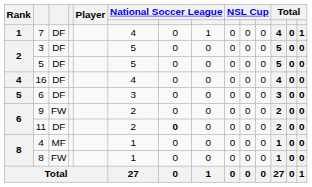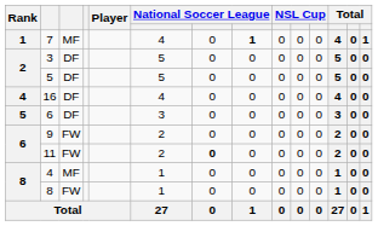 <table class="wikitable sortable" style="text-align:center">
 <tr>
 <th rowspan="2">Rank</th>
 <th rowspan="2"></th>
 <th rowspan="2"></th>
 <th rowspan="2"></th>
 <th rowspan="2">Player</th>
 <th colspan="3"><a href='#'>National Soccer League</a></th>
 <th colspan="3"><a href='#'>NSL Cup</a></th>
 <th colspan="3">Total</th>
 </tr>
 <tr>
 <th></th>
 <th></th>
 <th></th>
 <th></th>
 <th></th>
 <th></th>
 <th></th>
 <th></th>
 <th></th>
 </tr>
 <tr>
 <th>1</th>
 <td>7</td>
-<td>DF</td>
+<td>MF</td>
 <td></td>
 <td align="left"><br></td>
 <td>4</td>
 <td>0</td>
-<td>1<br></td>
+<td><strong>1<br></strong></td>
 <td>0</td>
 <td>0</td>
 <td>0<br></td>
 <th>4</th>
 <th>0</th>
 <th>1</th>
 </tr>
 <tr>
 <th rowspan="2">2</th>
 <td>3</td>
 <td>DF</td>
 <td></td>
 <td align="left"><br></td>
 <td>5</td>
 <td>0</td>
 <td>0<br></td>
 <td>0</td>
 <td>0</td>
 <td>0<br></td>
 <th>5</th>
 <th>0</th>
 <th>0</th>
 </tr>
 <tr>
 <td>5</td>
 <td>DF</td>
 <td></td>
 <td align="left"><br></td>
 <td>5</td>
 <td>0</td>
 <td>0<br></td>
 <td>0</td>
 <td>0</td>
 <td>0<br></td>
 <th>5</th>
 <th>0</th>
 <th>0</th>
 </tr>
 <tr>
 <th>4</th>
 <td>16</td>
 <td>DF</td>
 <td></td>
 <td align="left"><br></td>
 <td>4</td>
 <td>0</td>
 <td>0<br></td>
 <td>0</td>
 <td>0</td>
 <td>0<br></td>
 <th>4</th>
 <th>0</th>
 <th>0</th>
 </tr>
 <tr>
 <th>5</th>
 <td>6</td>
 <td>DF</td>
 <td></td>
 <td align="left"><br></td>
 <td>3</td>
 <td>0</td>
 <td>0<br></td>
 <td>0</td>
 <td>0</td>
 <td>0<br></td>
 <th>3</th>
 <th>0</th>
 <th>0</th>
 </tr>
 <tr>
 <th rowspan="2">6</th>
 <td>9</td>
 <td>FW</td>
 <td></td>
 <td align="left"><br></td>
 <td>2</td>
 <td>0</td>
 <td>0<br></td>
 <td>0</td>
 <td>0</td>
 <td>0<br></td>
 <th>2</th>
 <th>0</th>
 <th>0</th>
 </tr>
 <tr>
 <td>11</td>
-<td>DF</td>
+<td>FW</td>
 <td></td>
 <td align="left"><br></td>
 <td>2</td>
 <td><strong>0</strong></td>
 <td>0<br></td>
 <td>0</td>
 <td>0</td>
 <td>0<br></td>
 <th>2</th>
 <th>0</th>
 <th>0</th>
 </tr>
 <tr>
 <th rowspan="2">8</th>
 <td>4</td>
 <td>MF</td>
 <td></td>
 <td align="left"><br></td>
 <td>1</td>
 <td>0</td>
 <td>0<br></td>
 <td>0</td>
 <td>0</td>
 <td>0<br></td>
 <th>1</th>
 <th>0</th>
 <th>0</th>
 </tr>
 <tr>
 <td>8</td>
 <td>FW</td>
 <td></td>
 <td align="left"><br></td>
 <td>1</td>
 <td>0</td>
 <td>0<br></td>
 <td>0</td>
 <td>0</td>
 <td>0<br></td>
 <th>1</th>
 <th>0</th>
 <th>0</th>
 </tr>
 <tr>
 <th colspan="5">Total<br></th>
 <th>27</th>
 <th>0</th>
 <th>1<br></th>
 <th>0</th>
 <th>0</th>
 <th>0<br></th>
 <th>27</th>
 <th>0</th>
 <th>1</th>
 </tr>
 </table>
